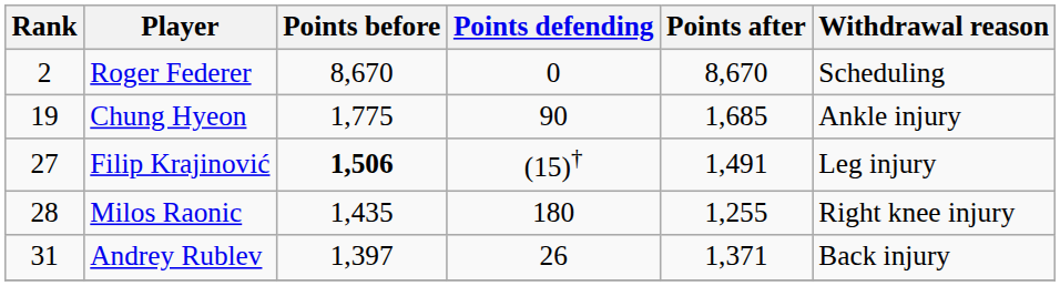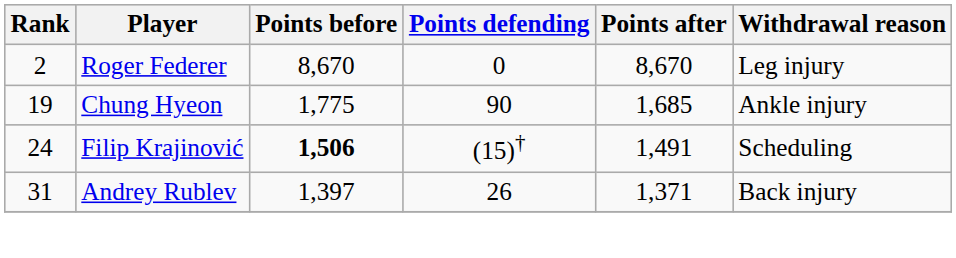 <table class="wikitable collapsible uncollapsed">
 <tr>
 <th>Rank</th>
 <th>Player</th>
 <th>Points before</th>
 <th><a href='#'>Points defending</a></th>
 <th>Points after</th>
 <th>Withdrawal reason</th>
 </tr>
 <tr>
 <td style="text-align:center;">2</td>
 <td> <a href='#'>Roger Federer</a></td>
 <td style="text-align:center;">8,670</td>
 <td style="text-align:center;">0</td>
 <td style="text-align:center;">8,670</td>
-<td>Scheduling</td>
+<td>Leg injury</td>
 </tr>
 <tr>
 <td style="text-align:center;">19</td>
 <td> <a href='#'>Chung Hyeon</a></td>
 <td style="text-align:center;">1,775</td>
 <td style="text-align:center;">90</td>
 <td style="text-align:center;">1,685</td>
 <td>Ankle injury</td>
 </tr>
 <tr>
-<td style="text-align:center;">27</td>
+<td style="text-align:center;">24</td>
 <td> <a href='#'>Filip Krajinović</a></td>
 <td style="text-align:center;"><strong>1,506</strong></td>
 <td style="text-align:center;">(15)<sup>†</sup></td>
 <td style="text-align:center;">1,491</td>
-<td>Leg injury</td>
-</tr>
-<tr>
-<td style="text-align:center;">28</td>
-<td> <a href='#'>Milos Raonic</a></td>
-<td style="text-align:center;">1,435</td>
-<td style="text-align:center;">180</td>
-<td style="text-align:center;">1,255</td>
-<td>Right knee injury</td>
+<td>Scheduling</td>
 </tr>
 <tr>
 <td style="text-align:center;">31</td>
 <td> <a href='#'>Andrey Rublev</a></td>
 <td style="text-align:center;">1,397</td>
 <td style="text-align:center;">26</td>
 <td style="text-align:center;">1,371</td>
 <td>Back injury</td>
 </tr>
 <tr>
 </tr>
 </table>
